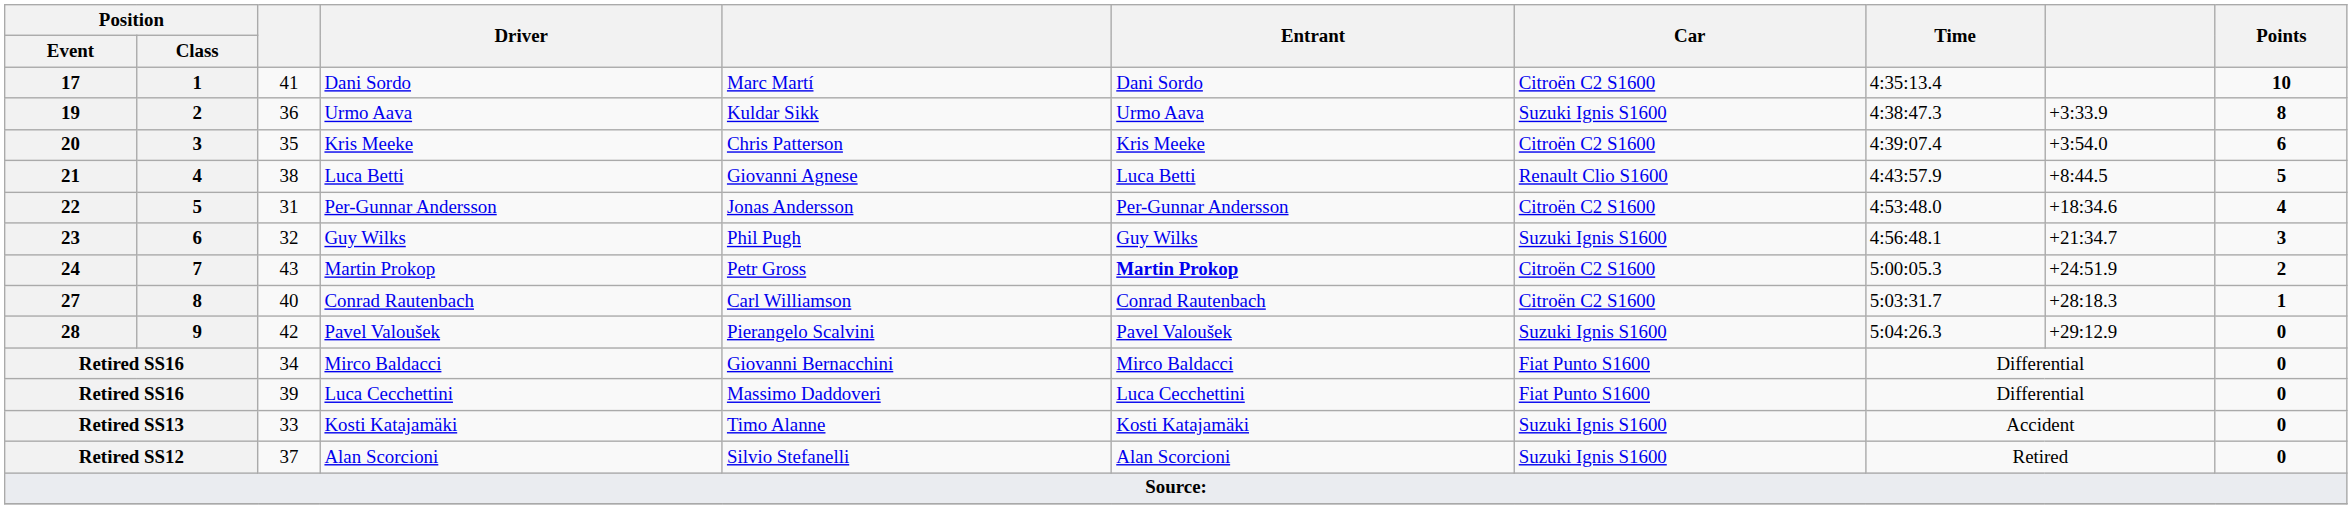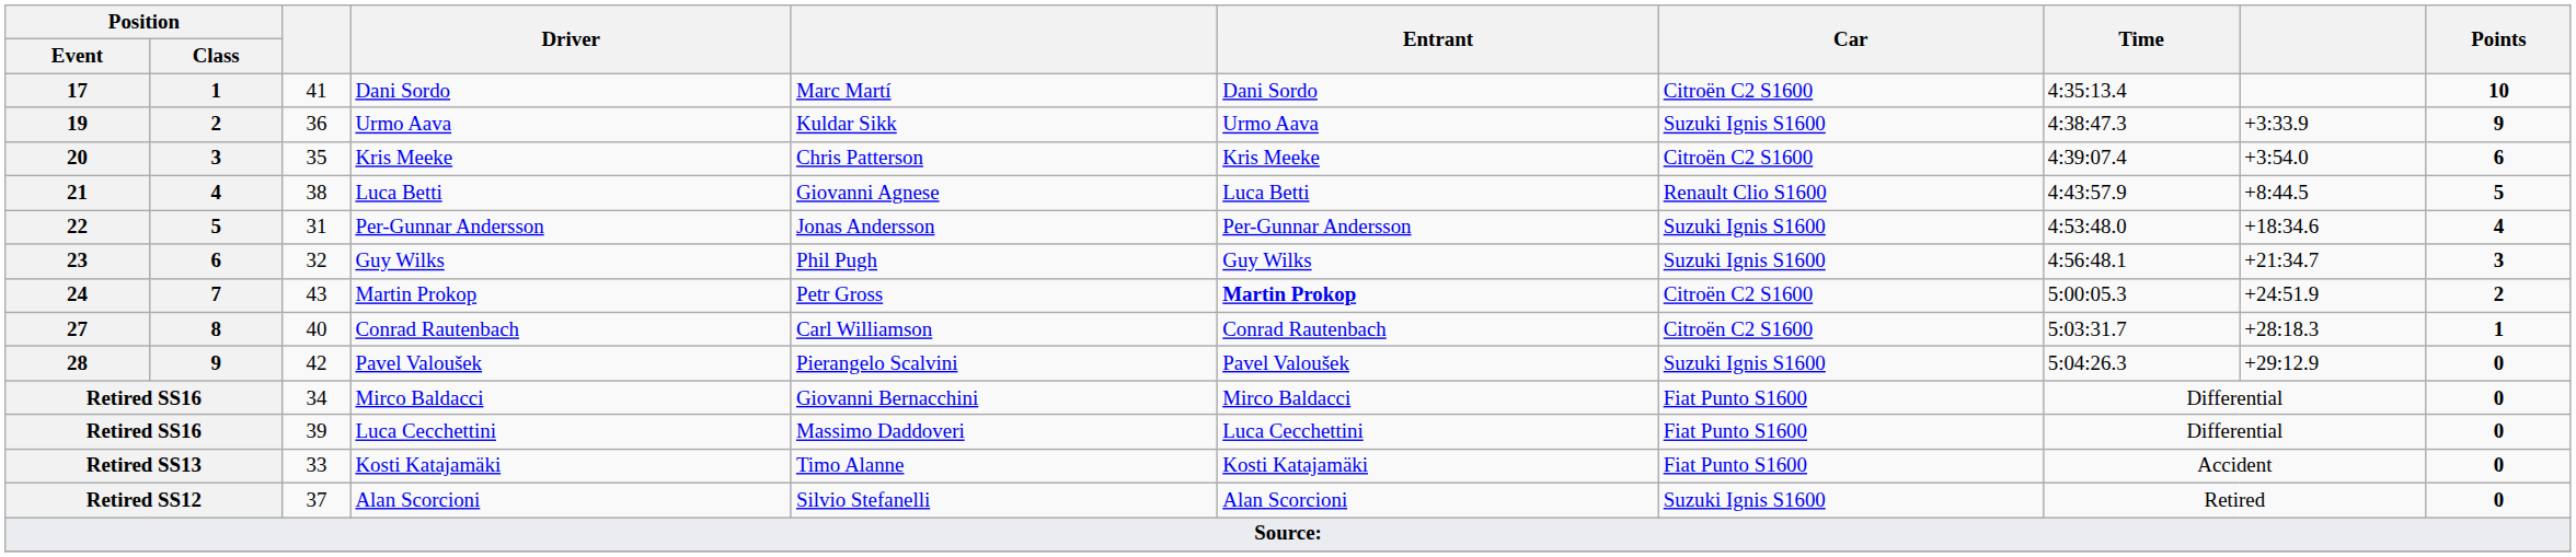 <table class="wikitable" width=85% style="font-size: 85%;">
 <tr>
 <th colspan="2">Position</th>
 <th rowspan="2"></th>
 <th rowspan="2">Driver</th>
 <th rowspan="2"></th>
 <th rowspan="2">Entrant</th>
 <th rowspan="2">Car</th>
 <th rowspan="2">Time</th>
 <th rowspan="2"></th>
 <th rowspan="2">Points</th>
 </tr>
 <tr>
 <th>Event</th>
 <th>Class</th>
 </tr>
 <tr>
 <th>17</th>
 <th>1</th>
 <td align="center">41</td>
 <td> <a href='#'>Dani Sordo</a></td>
 <td> <a href='#'>Marc Martí</a></td>
 <td> <a href='#'>Dani Sordo</a></td>
 <td><a href='#'>Citroën C2 S1600</a></td>
 <td>4:35:13.4</td>
 <td></td>
 <td align="center"><strong>10</strong></td>
 </tr>
 <tr>
 <th>19</th>
 <th>2</th>
 <td align="center">36</td>
 <td> <a href='#'>Urmo Aava</a></td>
 <td> <a href='#'>Kuldar Sikk</a></td>
 <td> <a href='#'>Urmo Aava</a></td>
 <td><a href='#'>Suzuki Ignis S1600</a></td>
 <td>4:38:47.3</td>
 <td>+3:33.9</td>
-<td align="center"><strong>8</strong></td>
+<td align="center"><strong>9</strong></td>
 </tr>
 <tr>
 <th>20</th>
 <th>3</th>
 <td align="center">35</td>
 <td> <a href='#'>Kris Meeke</a></td>
 <td> <a href='#'>Chris Patterson</a></td>
 <td> <a href='#'>Kris Meeke</a></td>
 <td><a href='#'>Citroën C2 S1600</a></td>
 <td>4:39:07.4</td>
 <td>+3:54.0</td>
 <td align="center"><strong>6</strong></td>
 </tr>
 <tr>
 <th>21</th>
 <th>4</th>
 <td align="center">38</td>
 <td> <a href='#'>Luca Betti</a></td>
 <td> <a href='#'>Giovanni Agnese</a></td>
 <td> <a href='#'>Luca Betti</a></td>
 <td><a href='#'>Renault Clio S1600</a></td>
 <td>4:43:57.9</td>
 <td>+8:44.5</td>
 <td align="center"><strong>5</strong></td>
 </tr>
 <tr>
 <th>22</th>
 <th>5</th>
 <td align="center">31</td>
 <td> <a href='#'>Per-Gunnar Andersson</a></td>
 <td> <a href='#'>Jonas Andersson</a></td>
 <td> <a href='#'>Per-Gunnar Andersson</a></td>
-<td><a href='#'>Citroën C2 S1600</a></td>
+<td><a href='#'>Suzuki Ignis S1600</a></td>
 <td>4:53:48.0</td>
 <td>+18:34.6</td>
 <td align="center"><strong>4</strong></td>
 </tr>
 <tr>
 <th>23</th>
 <th>6</th>
 <td align="center">32</td>
 <td> <a href='#'>Guy Wilks</a></td>
 <td> <a href='#'>Phil Pugh</a></td>
 <td> <a href='#'>Guy Wilks</a></td>
 <td><a href='#'>Suzuki Ignis S1600</a></td>
 <td>4:56:48.1</td>
 <td>+21:34.7</td>
 <td align="center"><strong>3</strong></td>
 </tr>
 <tr>
 <th>24</th>
 <th>7</th>
 <td align="center">43</td>
 <td> <a href='#'>Martin Prokop</a></td>
 <td> <a href='#'>Petr Gross</a></td>
 <td><strong> <a href='#'>Martin Prokop</a></strong></td>
 <td><a href='#'>Citroën C2 S1600</a></td>
 <td>5:00:05.3</td>
 <td>+24:51.9</td>
 <td align="center"><strong>2</strong></td>
 </tr>
 <tr>
 <th>27</th>
 <th>8</th>
 <td align="center">40</td>
 <td> <a href='#'>Conrad Rautenbach</a></td>
 <td> <a href='#'>Carl Williamson</a></td>
 <td> <a href='#'>Conrad Rautenbach</a></td>
 <td><a href='#'>Citroën C2 S1600</a></td>
 <td>5:03:31.7</td>
 <td>+28:18.3</td>
 <td align="center"><strong>1</strong></td>
 </tr>
 <tr>
 <th>28</th>
 <th>9</th>
 <td align="center">42</td>
 <td> <a href='#'>Pavel Valoušek</a></td>
 <td> <a href='#'>Pierangelo Scalvini</a></td>
 <td> <a href='#'>Pavel Valoušek</a></td>
 <td><a href='#'>Suzuki Ignis S1600</a></td>
 <td>5:04:26.3</td>
 <td>+29:12.9</td>
 <td align="center"><strong>0</strong></td>
 </tr>
 <tr>
 <th colspan="2">Retired SS16</th>
 <td align="center">34</td>
 <td> <a href='#'>Mirco Baldacci</a></td>
 <td> <a href='#'>Giovanni Bernacchini</a></td>
 <td> <a href='#'>Mirco Baldacci</a></td>
 <td><a href='#'>Fiat Punto S1600</a></td>
 <td align="center" colspan="2">Differential</td>
 <td align="center"><strong>0</strong></td>
 </tr>
 <tr>
 <th colspan="2">Retired SS16</th>
 <td align="center">39</td>
 <td> <a href='#'>Luca Cecchettini</a></td>
 <td> <a href='#'>Massimo Daddoveri</a></td>
 <td> <a href='#'>Luca Cecchettini</a></td>
 <td><a href='#'>Fiat Punto S1600</a></td>
 <td align="center" colspan="2">Differential</td>
 <td align="center"><strong>0</strong></td>
 </tr>
 <tr>
 <th colspan="2">Retired SS13</th>
 <td align="center">33</td>
 <td> <a href='#'>Kosti Katajamäki</a></td>
 <td> <a href='#'>Timo Alanne</a></td>
 <td> <a href='#'>Kosti Katajamäki</a></td>
-<td><a href='#'>Suzuki Ignis S1600</a></td>
+<td><a href='#'>Fiat Punto S1600</a></td>
 <td align="center" colspan="2">Accident</td>
 <td align="center"><strong>0</strong></td>
 </tr>
 <tr>
 <th colspan="2">Retired SS12</th>
 <td align="center">37</td>
 <td> <a href='#'>Alan Scorcioni</a></td>
 <td> <a href='#'>Silvio Stefanelli</a></td>
 <td> <a href='#'>Alan Scorcioni</a></td>
 <td><a href='#'>Suzuki Ignis S1600</a></td>
 <td align="center" colspan="2">Retired</td>
 <td align="center"><strong>0</strong></td>
 </tr>
 <tr>
 <td style="background-color:#EAECF0; text-align:center" colspan="10"><strong>Source:</strong></td>
 </tr>
 <tr>
 </tr>
 </table>
